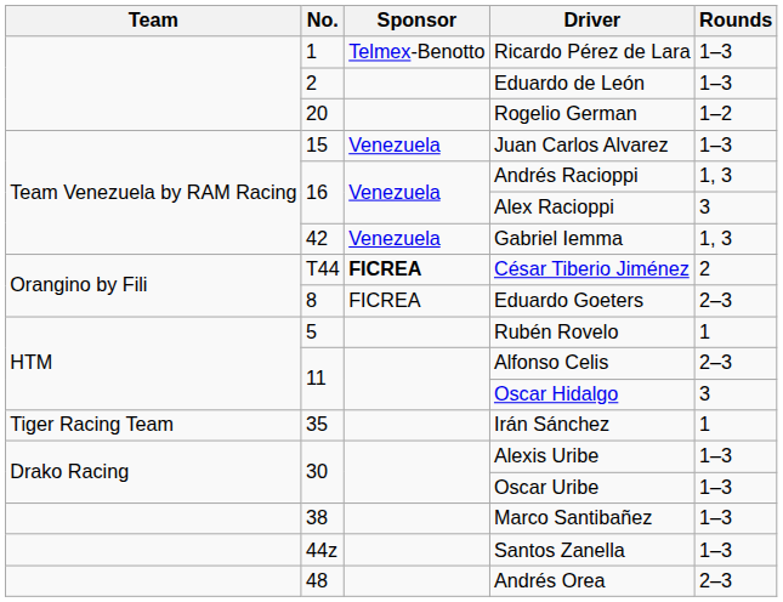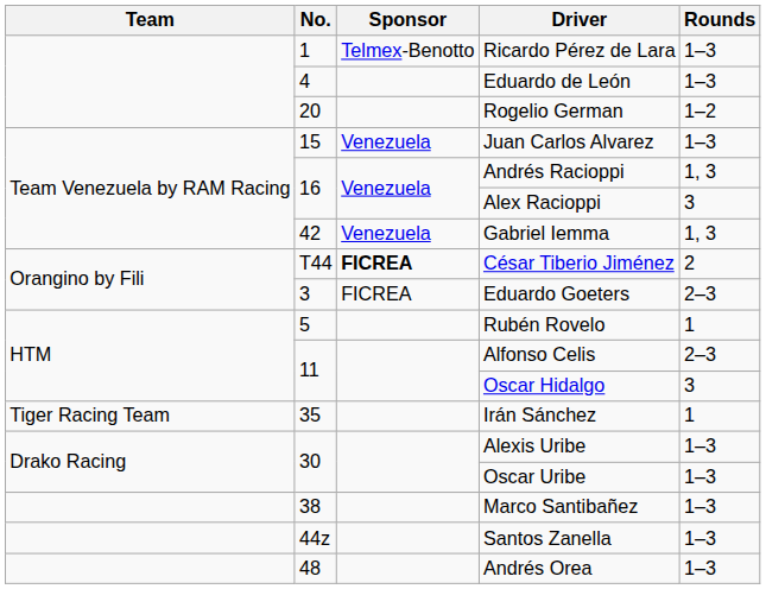 <table class="wikitable">
 <tr>
 <th>Team</th>
 <th>No.</th>
 <th>Sponsor</th>
 <th>Driver</th>
 <th>Rounds</th>
 </tr>
 <tr>
 <td rowspan=3></td>
 <td>1</td>
 <td><a href='#'>Telmex</a>-Benotto</td>
 <td> Ricardo Pérez de Lara</td>
 <td>1–3</td>
 </tr>
 <tr>
-<td>2</td>
+<td>4</td>
 <td></td>
 <td> Eduardo de León</td>
 <td>1–3</td>
 </tr>
 <tr>
 <td>20</td>
 <td></td>
 <td> Rogelio German</td>
 <td>1–2</td>
 </tr>
 <tr>
 <td rowspan=4>Team Venezuela by RAM Racing</td>
 <td>15</td>
 <td><a href='#'>Venezuela</a></td>
 <td> Juan Carlos Alvarez</td>
 <td>1–3</td>
 </tr>
 <tr>
 <td rowspan=2>16</td>
 <td rowspan=2><a href='#'>Venezuela</a></td>
 <td> Andrés Racioppi</td>
 <td>1, 3</td>
 </tr>
 <tr>
 <td> Alex Racioppi</td>
 <td>3</td>
 </tr>
 <tr>
 <td>42</td>
 <td><a href='#'>Venezuela</a></td>
 <td> Gabriel Iemma</td>
 <td>1, 3</td>
 </tr>
 <tr>
 <td rowspan=2>Orangino by Fili</td>
 <td>T44</td>
 <td><strong>FICREA</strong></td>
 <td> <a href='#'>César Tiberio Jiménez</a></td>
 <td>2</td>
 </tr>
 <tr>
-<td>8</td>
+<td>3</td>
 <td>FICREA</td>
 <td> Eduardo Goeters</td>
 <td>2–3</td>
 </tr>
 <tr>
 <td rowspan=3>HTM</td>
 <td>5</td>
 <td></td>
 <td> Rubén Rovelo</td>
 <td>1</td>
 </tr>
 <tr>
 <td rowspan=2>11</td>
 <td rowspan=2></td>
 <td> Alfonso Celis</td>
 <td>2–3</td>
 </tr>
 <tr>
 <td> <a href='#'>Oscar Hidalgo</a></td>
 <td>3</td>
 </tr>
 <tr>
 <td>Tiger Racing Team</td>
 <td>35</td>
 <td></td>
 <td> Irán Sánchez</td>
 <td>1</td>
 </tr>
 <tr>
 <td rowspan=2>Drako Racing</td>
 <td rowspan=2>30</td>
 <td rowspan=2></td>
 <td> Alexis Uribe</td>
 <td>1–3</td>
 </tr>
 <tr>
 <td> Oscar Uribe</td>
 <td>1–3</td>
 </tr>
 <tr>
 <td></td>
 <td>38</td>
 <td></td>
 <td> Marco Santibañez</td>
 <td>1–3</td>
 </tr>
 <tr>
 <td></td>
 <td>44z</td>
 <td></td>
 <td> Santos Zanella</td>
 <td>1–3</td>
 </tr>
 <tr>
 <td></td>
 <td>48</td>
 <td></td>
 <td> Andrés Orea</td>
-<td>2–3</td>
+<td>1–3</td>
 </tr>
 </table>
